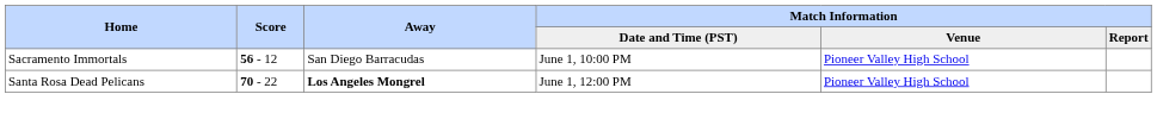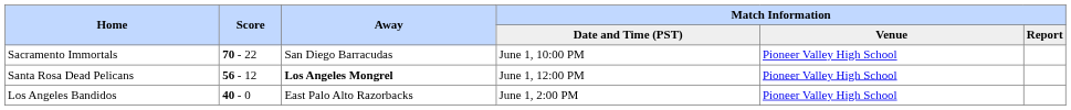 <table border="1" cellpadding="3" cellspacing="0" style="border-collapse:collapse; font-size:90%; width:100%">
 <tr style="background:#c1d8ff;">
 <th rowspan="2" style="width:21%;">Home</th>
 <th rowspan="2" style="width:6%;">Score</th>
 <th rowspan="2" style="width:21%;">Away</th>
 <th colspan="3">Match Information</th>
 </tr>
 <tr style="background:#efefef;">
 <th width="26%">Date and Time (PST)</th>
 <th width="26%">Venue</th>
 <td><strong>Report</strong></td>
 </tr>
 <tr>
 <td> Sacramento Immortals</td>
-<td><strong>56</strong> - 12</td>
+<td><strong>70</strong> - 22</td>
 <td><strong></strong> San Diego Barracudas</td>
 <td>June 1, 10:00 PM</td>
 <td><a href='#'>Pioneer Valley High School</a></td>
 <td></td>
 </tr>
 <tr>
 <td> Santa Rosa Dead Pelicans</td>
-<td><strong>70</strong> - 22</td>
+<td><strong>56</strong> - 12</td>
 <td><strong> Los Angeles Mongrel</strong></td>
 <td>June 1, 12:00 PM</td>
 <td><a href='#'>Pioneer Valley High School</a></td>
 <td></td>
 </tr>
+<tr>
+<td> Los Angeles Bandidos</td>
+<td><strong>40</strong> - 0</td>
+<td> East Palo Alto Razorbacks</td>
+<td>June 1, 2:00 PM</td>
+<td><a href='#'>Pioneer Valley High School</a></td>
+<td></td>
+</tr>
 </table>
